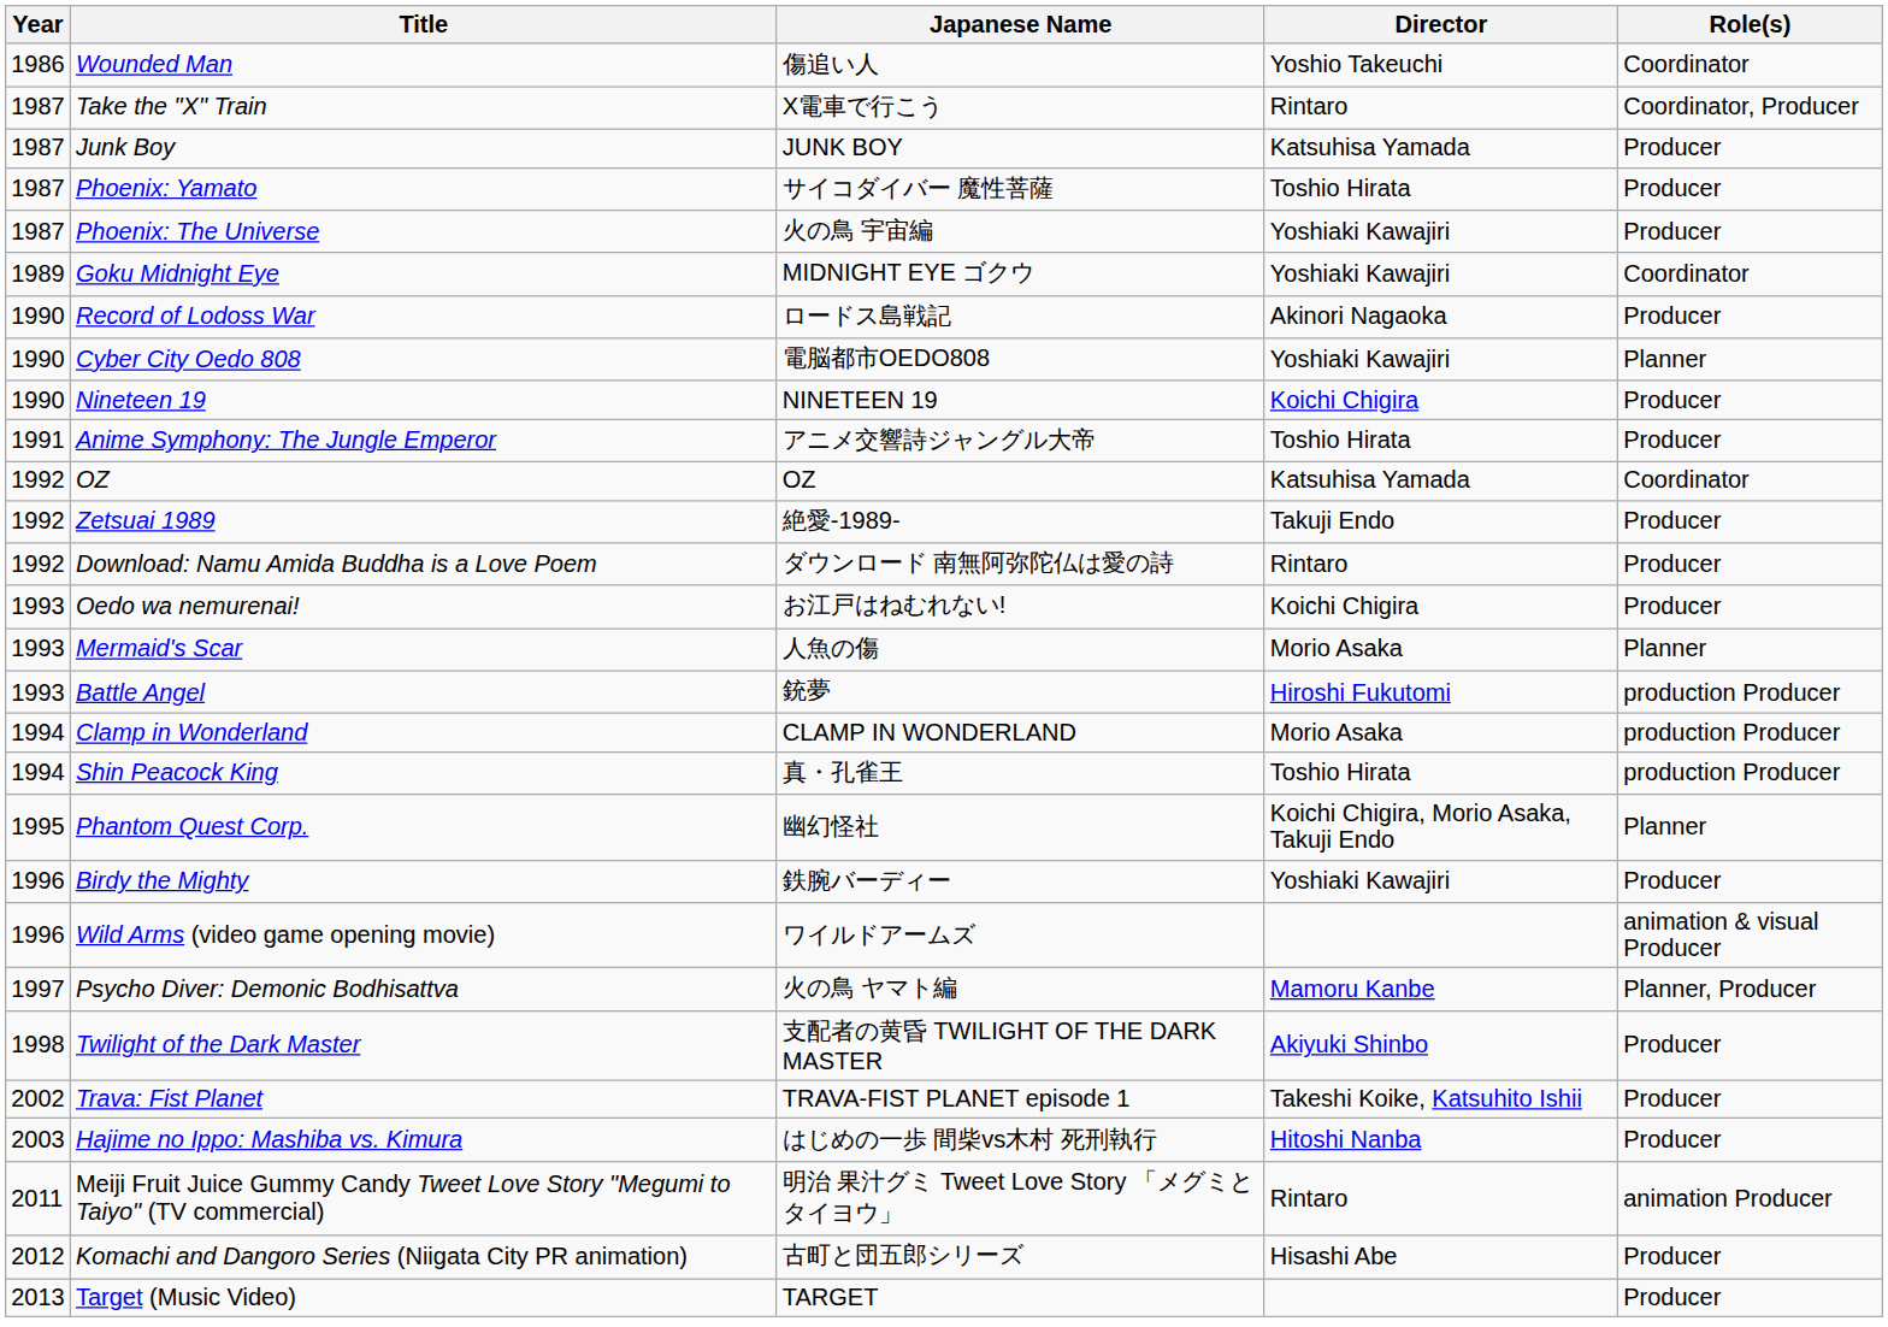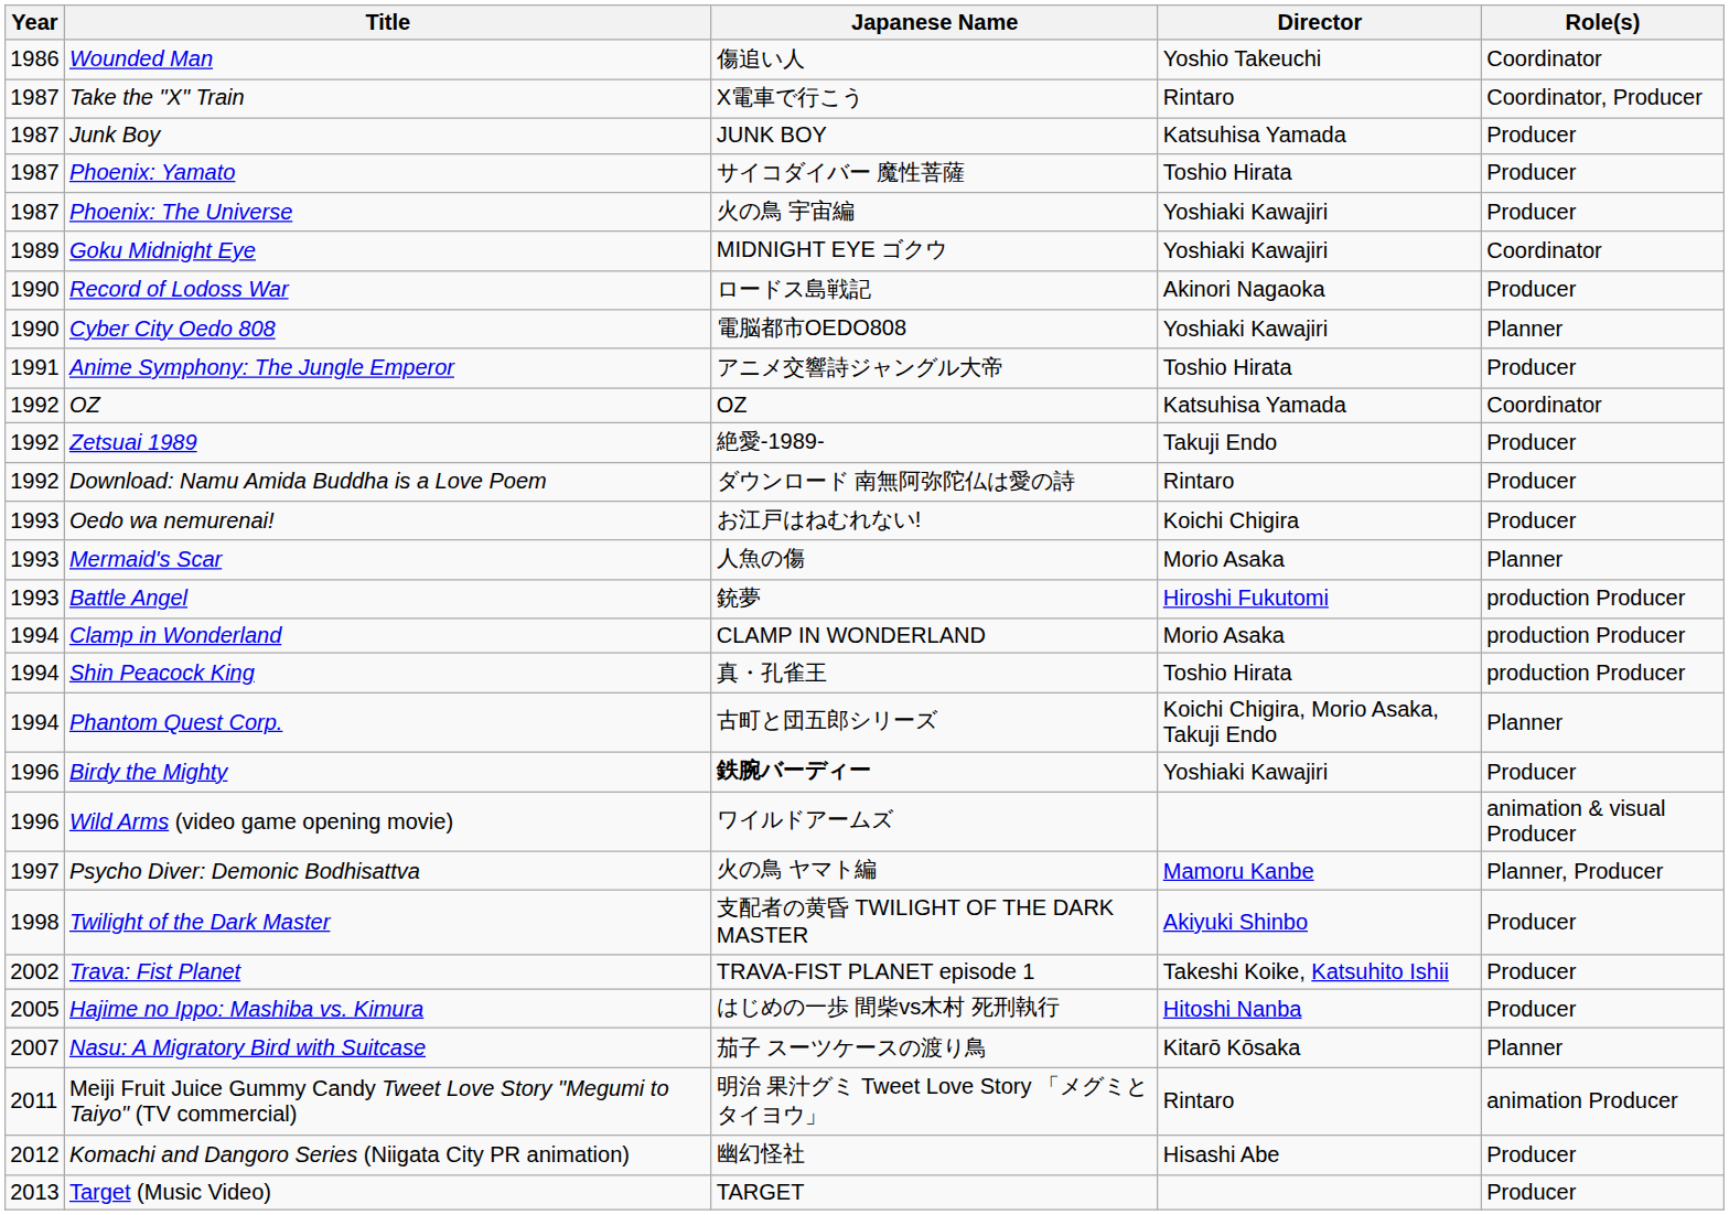 <table class="wikitable sortable plainrowheaders">
 <tr>
 <th>Year</th>
 <th>Title</th>
 <th>Japanese Name</th>
 <th>Director</th>
 <th>Role(s)</th>
 </tr>
 <tr>
 <td>1986</td>
 <td><em><a href='#'>Wounded Man</a></em></td>
 <td>傷追い人</td>
 <td>Yoshio Takeuchi</td>
 <td>Coordinator</td>
 </tr>
 <tr>
 <td>1987</td>
 <td><em>Take the "X" Train</em></td>
 <td>X電車で行こう</td>
 <td>Rintaro</td>
 <td>Coordinator, Producer</td>
 </tr>
 <tr>
 <td>1987</td>
 <td><em>Junk Boy</em></td>
 <td>JUNK BOY</td>
 <td>Katsuhisa Yamada</td>
 <td>Producer</td>
 </tr>
 <tr>
 <td>1987</td>
 <td><em><a href='#'>Phoenix: Yamato</a></em></td>
 <td>サイコダイバー 魔性菩薩</td>
 <td>Toshio Hirata</td>
 <td>Producer</td>
 </tr>
 <tr>
 <td>1987</td>
 <td><em><a href='#'>Phoenix: The Universe</a></em></td>
 <td>火の鳥 宇宙編</td>
 <td>Yoshiaki Kawajiri</td>
 <td>Producer</td>
 </tr>
 <tr>
 <td>1989</td>
 <td><em><a href='#'>Goku Midnight Eye</a></em></td>
 <td>MIDNIGHT EYE ゴクウ</td>
 <td>Yoshiaki Kawajiri</td>
 <td>Coordinator</td>
 </tr>
 <tr>
 <td>1990</td>
 <td><em><a href='#'>Record of Lodoss War</a></em></td>
 <td>ロードス島戦記</td>
 <td>Akinori Nagaoka</td>
 <td>Producer</td>
 </tr>
 <tr>
 <td>1990</td>
 <td><em><a href='#'>Cyber City Oedo 808</a></em></td>
 <td>電脳都市OEDO808</td>
 <td>Yoshiaki Kawajiri</td>
 <td>Planner</td>
 </tr>
 <tr>
-<td>1990</td>
-<td><em><a href='#'>Nineteen 19</a></em></td>
-<td>NINETEEN 19</td>
-<td><a href='#'>Koichi Chigira</a></td>
-<td>Producer</td>
-</tr>
-<tr>
 <td>1991</td>
 <td><em><a href='#'>Anime Symphony: The Jungle Emperor</a></em></td>
 <td>アニメ交響詩ジャングル大帝</td>
 <td>Toshio Hirata</td>
 <td>Producer</td>
 </tr>
 <tr>
 <td>1992</td>
 <td><em>OZ</em></td>
 <td>OZ</td>
 <td>Katsuhisa Yamada</td>
 <td>Coordinator</td>
 </tr>
 <tr>
 <td>1992</td>
 <td><em><a href='#'>Zetsuai 1989</a></em></td>
 <td>絶愛-1989-</td>
 <td>Takuji Endo</td>
 <td>Producer</td>
 </tr>
 <tr>
 <td>1992</td>
 <td><em>Download: Namu Amida Buddha is a Love Poem</em></td>
 <td>ダウンロード 南無阿弥陀仏は愛の詩</td>
 <td>Rintaro</td>
 <td>Producer</td>
 </tr>
 <tr>
 <td>1993</td>
 <td><em>Oedo wa nemurenai!</em></td>
 <td>お江戸はねむれない!</td>
 <td>Koichi Chigira</td>
 <td>Producer</td>
 </tr>
 <tr>
 <td>1993</td>
 <td><em><a href='#'>Mermaid's Scar</a></em></td>
 <td>人魚の傷</td>
 <td>Morio Asaka</td>
 <td>Planner</td>
 </tr>
 <tr>
 <td>1993</td>
 <td><em><a href='#'>Battle Angel</a></em></td>
 <td>銃夢</td>
 <td><a href='#'>Hiroshi Fukutomi</a></td>
 <td>production Producer</td>
 </tr>
 <tr>
 <td>1994</td>
 <td><em><a href='#'>Clamp in Wonderland</a></em></td>
 <td>CLAMP IN WONDERLAND</td>
 <td>Morio Asaka</td>
 <td>production Producer</td>
 </tr>
 <tr>
 <td>1994</td>
 <td><em><a href='#'>Shin Peacock King</a></em></td>
 <td>真・孔雀王</td>
 <td>Toshio Hirata</td>
 <td>production Producer</td>
 </tr>
 <tr>
-<td>1995</td>
+<td>1994</td>
 <td><em><a href='#'>Phantom Quest Corp.</a></em></td>
-<td>幽幻怪社</td>
+<td>古町と団五郎シリーズ</td>
 <td>Koichi Chigira, Morio Asaka, Takuji Endo</td>
 <td>Planner</td>
 </tr>
 <tr>
 <td>1996</td>
 <td><em><a href='#'>Birdy the Mighty</a></em></td>
-<td>鉄腕バーディー</td>
+<td><strong>鉄腕バーディー</strong></td>
 <td>Yoshiaki Kawajiri</td>
 <td>Producer</td>
 </tr>
 <tr>
 <td>1996</td>
 <td><em><a href='#'>Wild Arms</a></em> (video game opening movie)</td>
 <td>ワイルドアームズ</td>
 <td></td>
 <td>animation & visual Producer</td>
 </tr>
 <tr>
 <td>1997</td>
 <td><em>Psycho Diver: Demonic Bodhisattva</em></td>
 <td>火の鳥 ヤマト編</td>
 <td><a href='#'>Mamoru Kanbe</a></td>
 <td>Planner, Producer</td>
 </tr>
 <tr>
 <td>1998</td>
 <td><em><a href='#'>Twilight of the Dark Master</a></em></td>
 <td>支配者の黄昏 TWILIGHT OF THE DARK MASTER</td>
 <td><a href='#'>Akiyuki Shinbo</a></td>
 <td>Producer</td>
 </tr>
 <tr>
 <td>2002</td>
 <td><em><a href='#'>Trava: Fist Planet</a></em></td>
 <td>TRAVA-FIST PLANET episode 1</td>
 <td>Takeshi Koike, <a href='#'>Katsuhito Ishii</a></td>
 <td>Producer</td>
 </tr>
 <tr>
-<td>2003</td>
+<td>2005</td>
 <td><em><a href='#'>Hajime no Ippo: Mashiba vs. Kimura</a></em></td>
 <td>はじめの一歩 間柴vs木村 死刑執行</td>
 <td><a href='#'>Hitoshi Nanba</a></td>
 <td>Producer</td>
+</tr>
+<tr>
+<td>2007</td>
+<td><em><a href='#'>Nasu: A Migratory Bird with Suitcase</a></em></td>
+<td>茄子 スーツケースの渡り鳥</td>
+<td>Kitarō Kōsaka</td>
+<td>Planner</td>
 </tr>
 <tr>
 <td>2011</td>
 <td>Meiji Fruit Juice Gummy Candy <em>Tweet Love Story "Megumi to Taiyo"</em> (TV commercial)</td>
 <td>明治 果汁グミ Tweet Love Story 「メグミとタイヨウ」</td>
 <td>Rintaro</td>
 <td>animation Producer</td>
 </tr>
 <tr>
 <td>2012</td>
 <td><em>Komachi and Dangoro Series</em> (Niigata City PR animation)</td>
-<td>古町と団五郎シリーズ</td>
+<td>幽幻怪社</td>
 <td>Hisashi Abe</td>
 <td>Producer</td>
 </tr>
 <tr>
 <td>2013</td>
 <td><a href='#'>Target</a> (Music Video)</td>
 <td>TARGET</td>
 <td></td>
 <td>Producer</td>
 </tr>
 </table>
